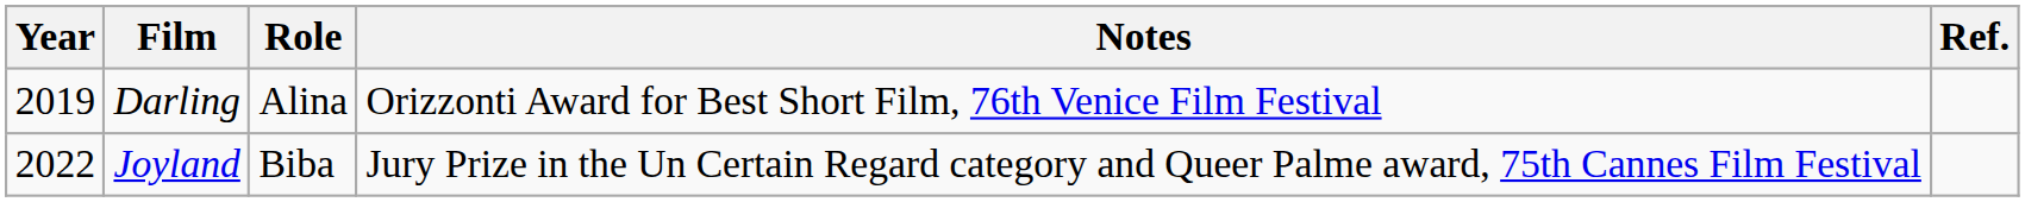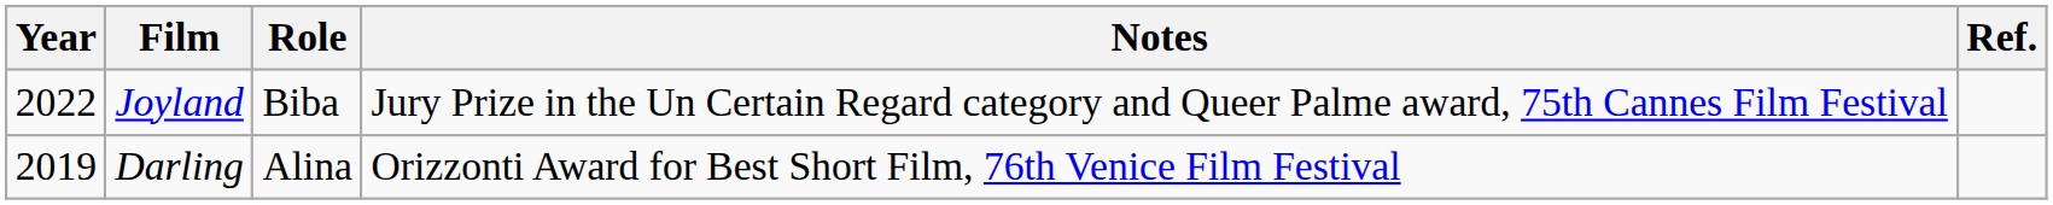 <table class="wikitable">
 <tr>
 <th>Year</th>
 <th>Film</th>
 <th>Role</th>
 <th>Notes</th>
 <th>Ref.</th>
 </tr>
 <tr>
+<td>2022</td>
+<td><em><a href='#'>Joyland</a></em></td>
+<td>Biba</td>
+<td>Jury Prize in the Un Certain Regard category and Queer Palme award, <a href='#'>75th Cannes Film Festival</a></td>
+<td></td>
+</tr>
+<tr>
 <td>2019</td>
 <td><em>Darling</em></td>
 <td>Alina</td>
 <td>Orizzonti Award for Best Short Film, <a href='#'>76th Venice Film Festival</a></td>
 <td></td>
 </tr>
-<tr>
-<td>2022</td>
-<td><em><a href='#'>Joyland</a></em></td>
-<td>Biba</td>
-<td>Jury Prize in the Un Certain Regard category and Queer Palme award, <a href='#'>75th Cannes Film Festival</a></td>
-<td></td>
-</tr>
 </table>
